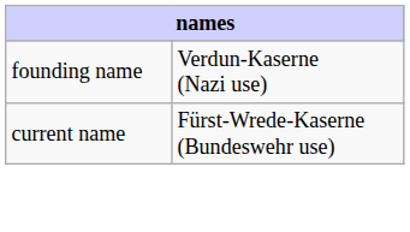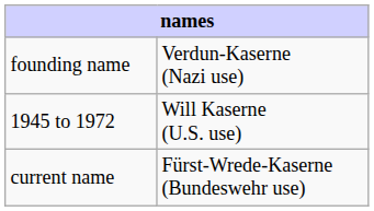 <table class="wikitable" align="right" style=" margin-top: 0; font-size:85%; width: 250px;">
 <tr>
 <th colspan="2" style="text-align: center; background: #d0d0ff;">names</th>
 </tr>
 <tr>
 <td>founding name</td>
 <td>Verdun-Kaserne<br>(Nazi use)</td>
 </tr>
 <tr>
+<td>1945 to 1972</td>
+<td>Will Kaserne<br>(U.S. use)</td>
+</tr>
+<tr>
 <td>current name</td>
 <td>Fürst-Wrede-Kaserne<br>(Bundeswehr use)</td>
 </tr>
 </table>
